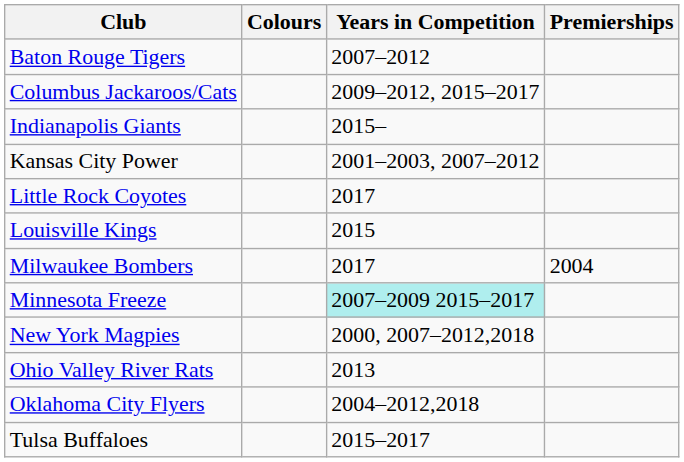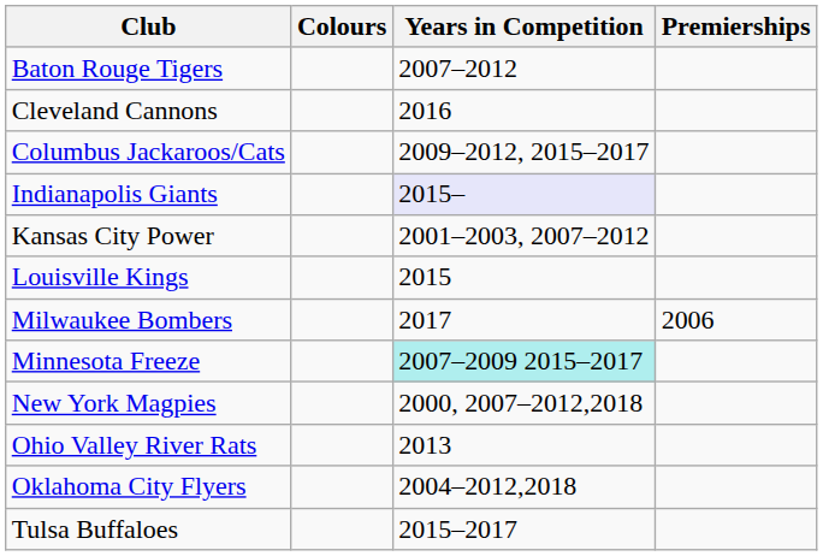 <table class="wikitable">
 <tr>
 <th>Club</th>
 <th>Colours</th>
 <th>Years in Competition</th>
 <th>Premierships</th>
 </tr>
 <tr>
 <td><a href='#'>Baton Rouge Tigers</a></td>
 <td></td>
 <td>2007–2012</td>
 <td></td>
 </tr>
 <tr>
+<td>Cleveland Cannons</td>
+<td></td>
+<td>2016</td>
+<td></td>
+</tr>
+<tr>
 <td><a href='#'>Columbus Jackaroos/Cats</a></td>
 <td></td>
 <td>2009–2012, 2015–2017</td>
 <td></td>
 </tr>
 <tr>
 <td><a href='#'>Indianapolis Giants</a></td>
 <td></td>
-<td>2015–</td>
+<td style="background: lavender;">2015–</td>
 <td></td>
 </tr>
 <tr>
 <td>Kansas City Power</td>
 <td></td>
 <td>2001–2003, 2007–2012</td>
-<td></td>
-</tr>
-<tr>
-<td><a href='#'>Little Rock Coyotes</a></td>
-<td></td>
-<td>2017</td>
 <td></td>
 </tr>
 <tr>
 <td><a href='#'>Louisville Kings</a></td>
 <td></td>
 <td>2015</td>
 <td></td>
 </tr>
 <tr>
 <td><a href='#'>Milwaukee Bombers</a></td>
 <td></td>
 <td>2017</td>
-<td>2004</td>
+<td>2006</td>
 </tr>
 <tr>
 <td><a href='#'>Minnesota Freeze</a></td>
 <td></td>
 <td style="background: paleturquoise;">2007–2009 2015–2017</td>
 <td></td>
 </tr>
 <tr>
 <td><a href='#'>New York Magpies</a></td>
 <td></td>
 <td>2000, 2007–2012,2018</td>
 <td></td>
 </tr>
 <tr>
 <td><a href='#'>Ohio Valley River Rats</a></td>
 <td></td>
 <td>2013</td>
 <td></td>
 </tr>
 <tr>
 <td><a href='#'>Oklahoma City Flyers</a></td>
 <td></td>
 <td>2004–2012,2018</td>
 <td></td>
 </tr>
 <tr>
 <td>Tulsa Buffaloes</td>
 <td></td>
 <td>2015–2017</td>
 <td></td>
 </tr>
 </table>
